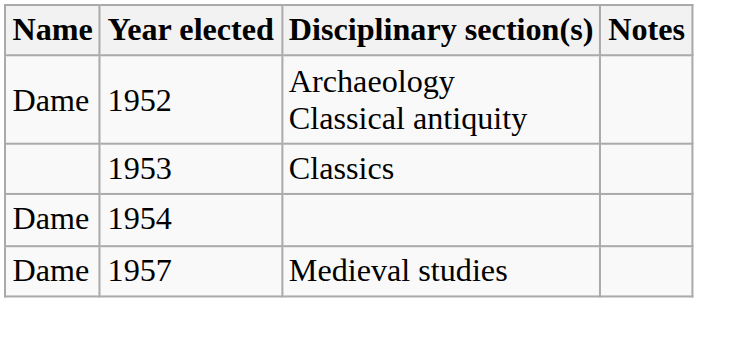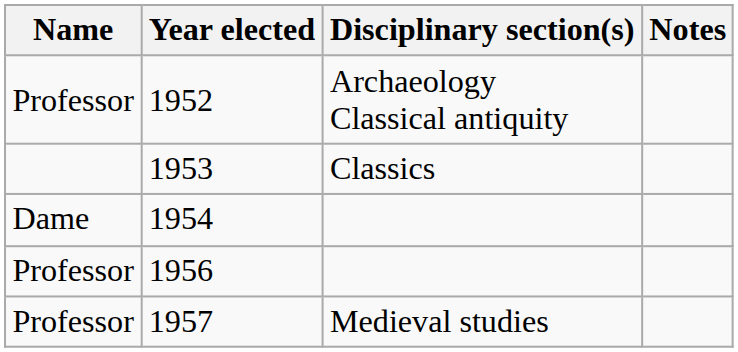 <table class="wikitable sortable">
 <tr>
 <th>Name</th>
 <th>Year elected</th>
 <th>Disciplinary section(s)</th>
 <th>Notes</th>
 </tr>
 <tr>
-<td data-sort-value="Sutherland, Lucy">Dame </td>
+<td data-sort-value="Toynbee, Jocelyn">Professor </td>
 <td>1952</td>
 <td>Archaeology <br> Classical antiquity</td>
 <td></td>
 </tr>
 <tr>
 <td></td>
 <td>1953</td>
 <td>Classics</td>
 <td></td>
 </tr>
 <tr>
 <td data-sort-value="Sutherland, Lucy">Dame </td>
 <td>1954</td>
 <td></td>
 <td></td>
 </tr>
 <tr>
-<td data-sort-value="Sutherland, Lucy">Dame </td>
+<td data-sort-value="Whitelock, Doroty">Professor </td>
+<td>1956</td>
+<td></td>
+<td></td>
+</tr>
+<tr>
+<td data-sort-value="Dale, A. M.">Professor </td>
 <td>1957</td>
 <td>Medieval studies</td>
 <td></td>
 </tr>
 </table>
